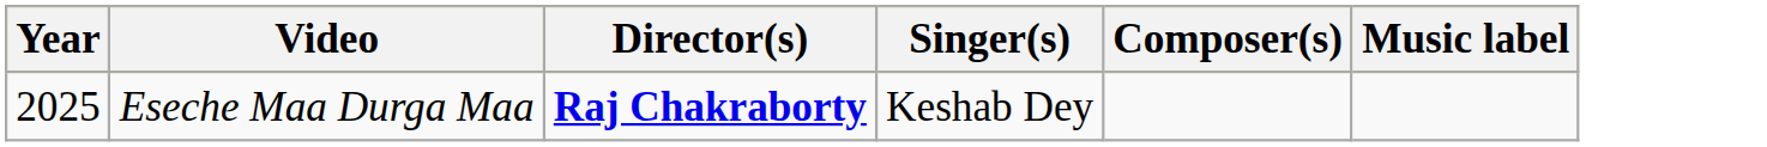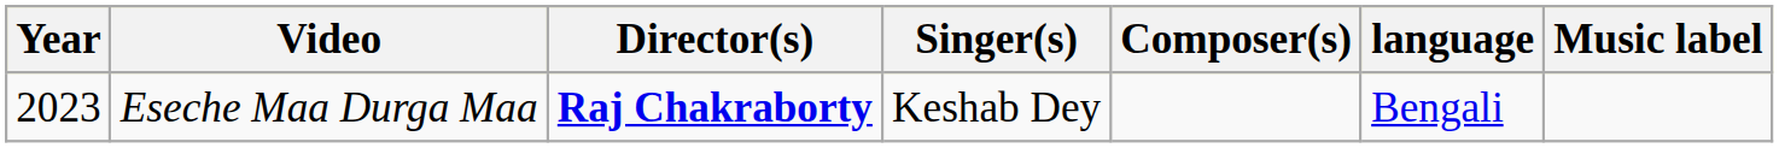 <table class="wikitable">
 <tr style="background:#ff9; text-align:center;">
 <th>Year</th>
 <th>Video</th>
 <th>Director(s)</th>
 <th>Singer(s)</th>
 <th>Composer(s)</th>
+<th>language</th>
 <th>Music label</th>
 </tr>
 <tr>
-<td>2025</td>
+<td>2023</td>
 <td><em>Eseche Maa Durga Maa</em></td>
 <td><strong><a href='#'>Raj Chakraborty</a></strong></td>
 <td>Keshab Dey</td>
 <td></td>
+<td><a href='#'>Bengali</a></td>
 <td></td>
 </tr>
 </table>
